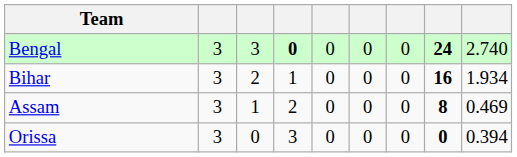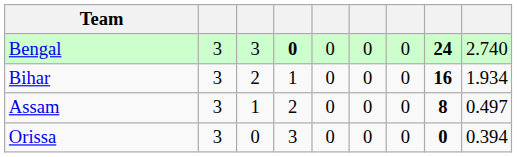 <table class="wikitable" style="text-align:center">
 <tr>
 <th style="width:160px">Team</th>
 <th style="width:25px"></th>
 <th style="width:25px"></th>
 <th style="width:25px"></th>
 <th style="width:25px"></th>
 <th style="width:25px"></th>
 <th style="width:25px"></th>
 <th style="width:25px"></th>
 <th style="width:25px;"></th>
 </tr>
 <tr style="background:#cfc;">
 <td style="text-align:left"><a href='#'>Bengal</a></td>
 <td>3</td>
 <td>3</td>
 <td><strong>0</strong></td>
 <td>0</td>
 <td>0</td>
 <td>0</td>
 <td><strong>24</strong></td>
 <td>2.740</td>
 </tr>
 <tr>
 <td style="text-align:left"><a href='#'>Bihar</a></td>
 <td>3</td>
 <td>2</td>
 <td>1</td>
 <td>0</td>
 <td>0</td>
 <td>0</td>
 <td><strong>16</strong></td>
 <td>1.934</td>
 </tr>
 <tr>
 <td style="text-align:left"><a href='#'>Assam</a></td>
 <td>3</td>
 <td>1</td>
 <td>2</td>
 <td>0</td>
 <td>0</td>
 <td>0</td>
 <td><strong>8</strong></td>
-<td>0.469</td>
+<td>0.497</td>
 </tr>
 <tr>
 <td style="text-align:left"><a href='#'>Orissa</a></td>
 <td>3</td>
 <td>0</td>
 <td>3</td>
 <td>0</td>
 <td>0</td>
 <td>0</td>
 <td><strong>0</strong></td>
 <td>0.394</td>
 </tr>
 </table>
